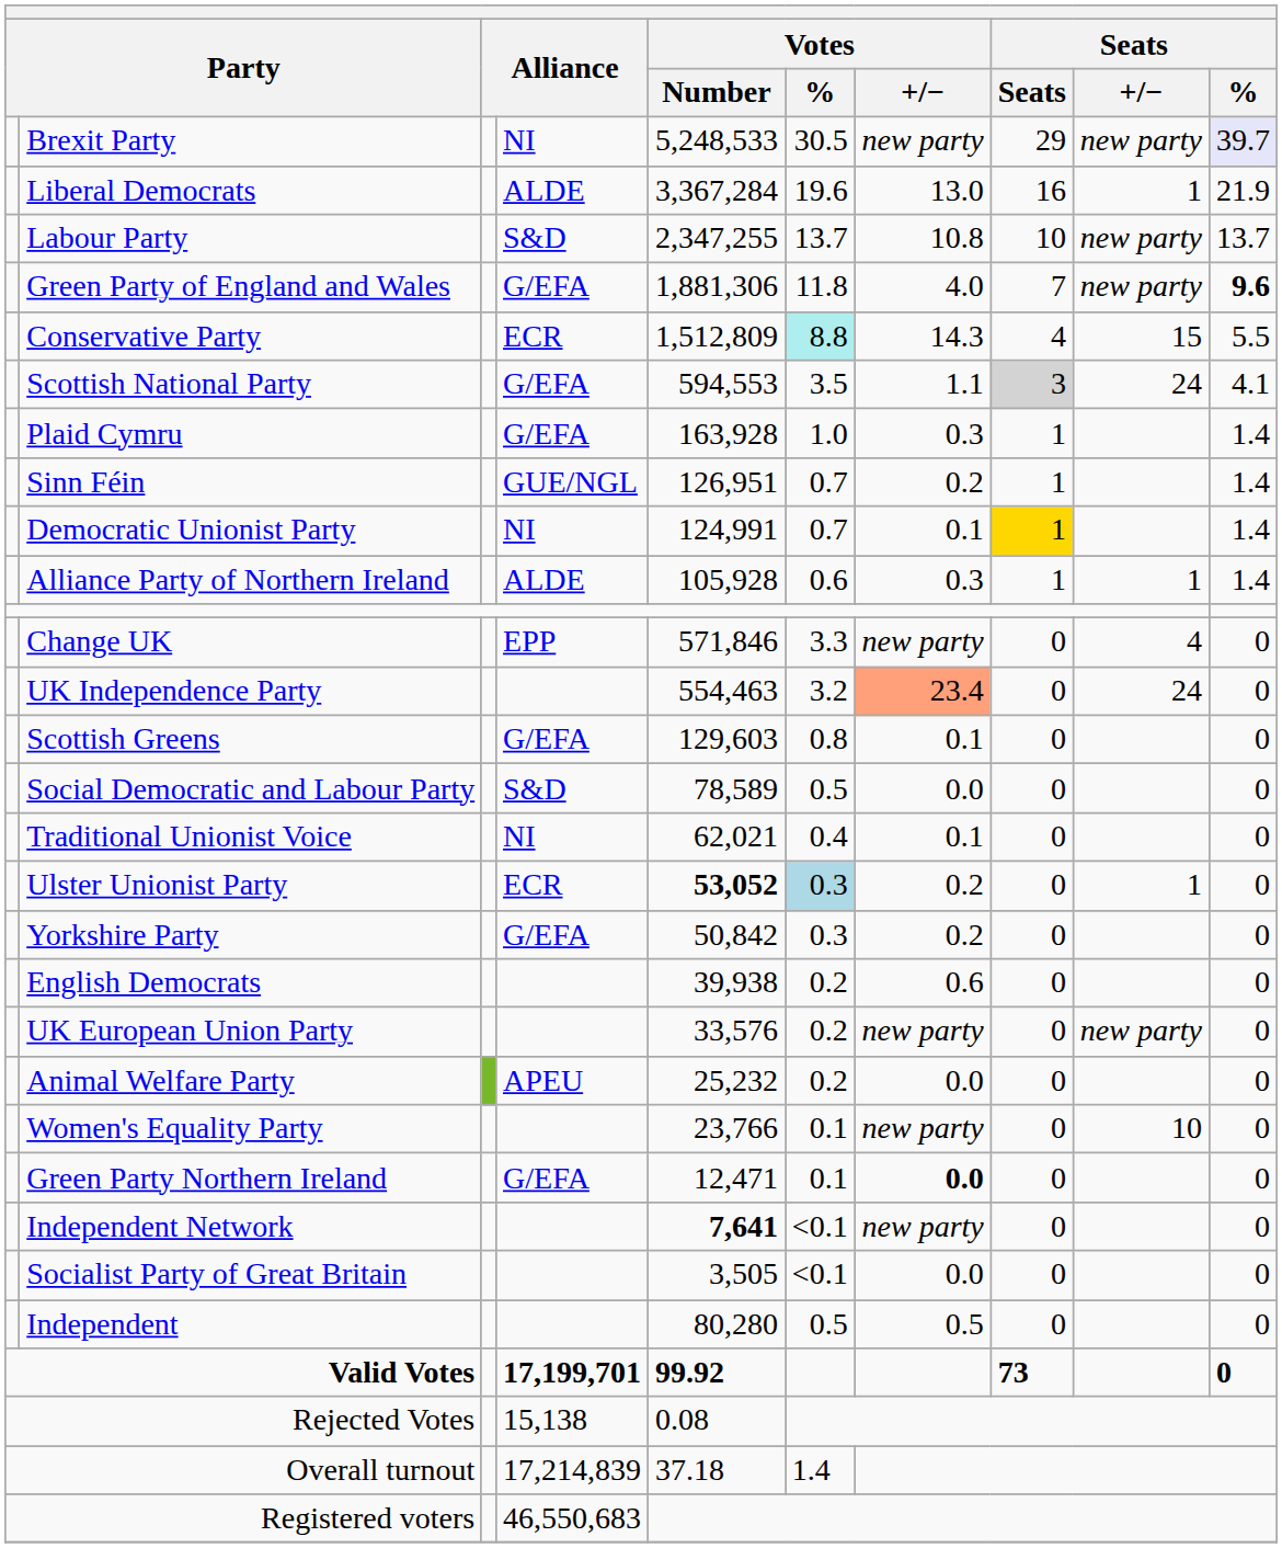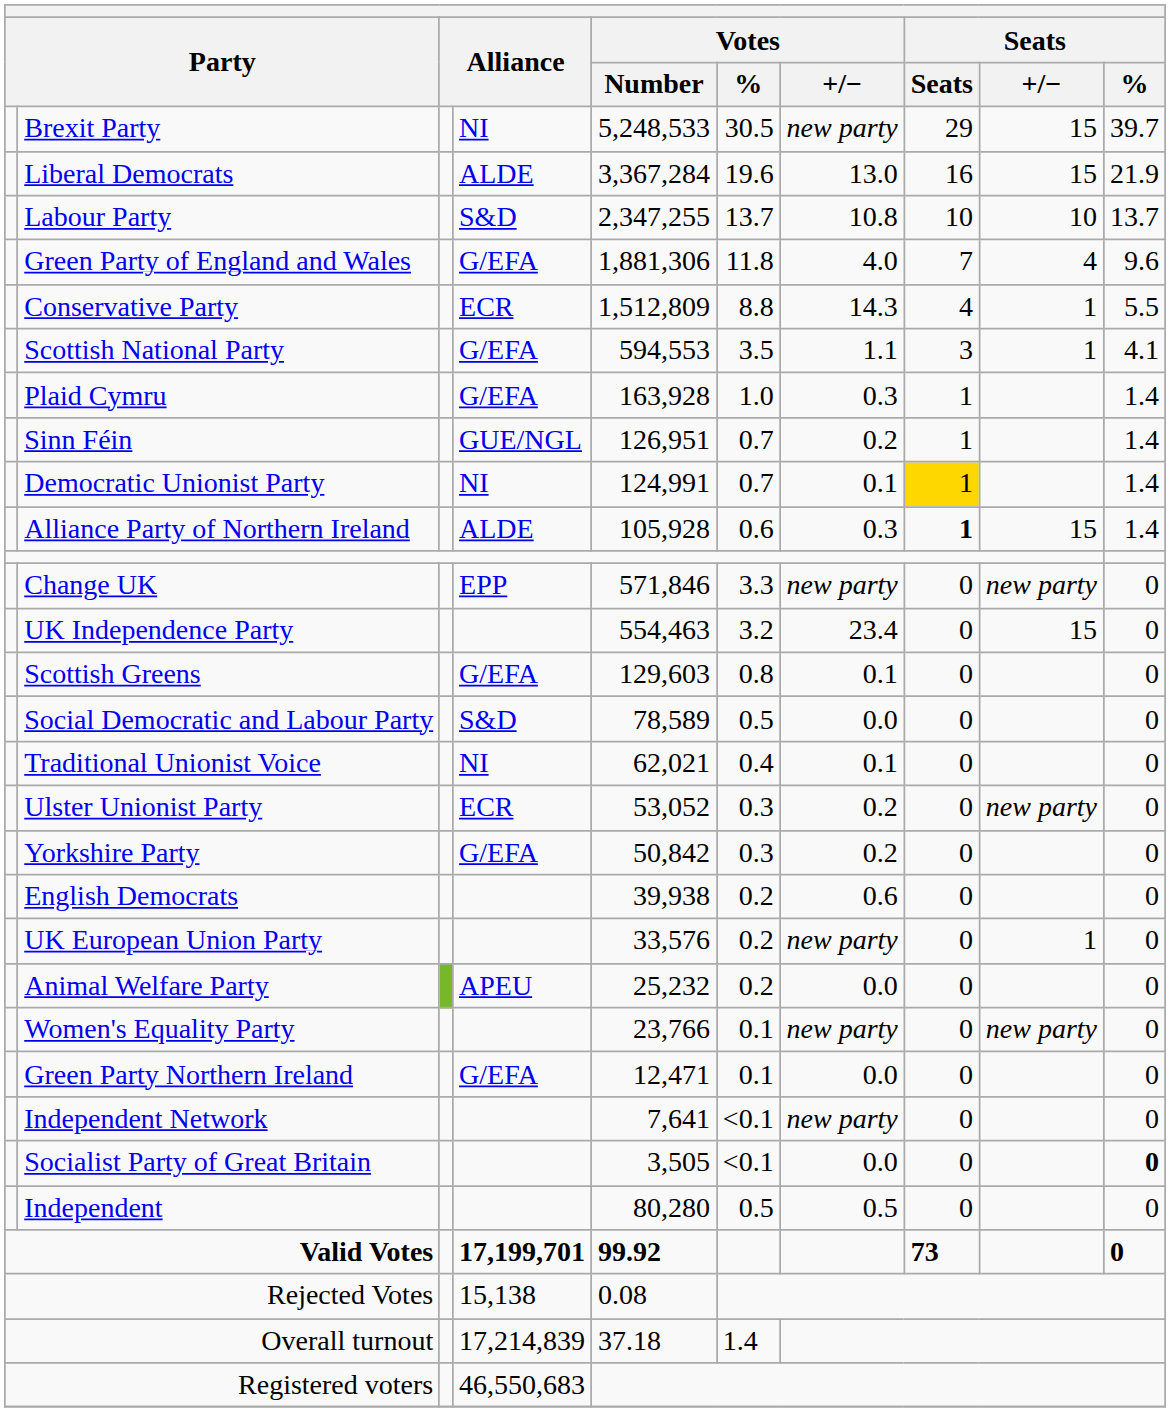 <table class="wikitable sortable" style="text-align:right style="font-size:95%">
 <tr>
 <th colspan="10"></th>
 </tr>
 <tr>
 <th style="vertical-align:center;" rowspan="2" colspan="2">Party</th>
 <th rowspan="2" colspan="2">Alliance</th>
 <th colspan="3" style="text-align:center;">Votes</th>
 <th style="text-align:center;" colspan="3">Seats</th>
 </tr>
 <tr>
 <th align=center>Number</th>
 <th align=center>%</th>
 <th align=center>+/−</th>
 <th align=center>Seats</th>
 <th align=center>+/−</th>
 <th align=center>%</th>
 </tr>
 <tr>
 <td></td>
 <td><a href='#'>Brexit Party</a></td>
 <td></td>
 <td><a href='#'>NI</a></td>
 <td align="right">5,248,533</td>
 <td align=right>30.5</td>
 <td align="right"><em>new party</em></td>
 <td align=right>29</td>
-<td align=right><em>new party</em></td>
-<td align=right style="background: lavender;">39.7</td>
+<td align=right>15</td>
+<td align=right>39.7</td>
 </tr>
 <tr>
 <td></td>
 <td><a href='#'>Liberal Democrats</a></td>
 <td></td>
 <td><a href='#'>ALDE</a></td>
 <td align="right">3,367,284</td>
 <td align=right>19.6</td>
 <td align="right">13.0</td>
 <td align=right>16</td>
-<td align=right>1</td>
+<td align=right>15</td>
 <td align=right>21.9</td>
 </tr>
 <tr>
 <td></td>
 <td><a href='#'>Labour Party</a></td>
 <td></td>
 <td><a href='#'>S&D</a></td>
 <td align="right">2,347,255</td>
 <td align=right>13.7</td>
 <td align="right">10.8</td>
 <td align=right>10</td>
-<td align=right><em>new party</em></td>
+<td align=right>10</td>
 <td align=right>13.7</td>
 </tr>
 <tr>
 <td></td>
 <td><a href='#'>Green Party of England and Wales</a></td>
 <td></td>
 <td><a href='#'>G/EFA</a></td>
 <td align="right">1,881,306</td>
 <td align=right>11.8</td>
 <td align="right">4.0</td>
 <td align="right">7</td>
-<td align=right><em>new party</em></td>
-<td align=right><strong>9.6</strong></td>
+<td align=right>4</td>
+<td align=right>9.6</td>
 </tr>
 <tr>
 <td></td>
 <td><a href='#'>Conservative Party</a></td>
 <td></td>
 <td><a href='#'>ECR</a></td>
 <td align="right">1,512,809</td>
-<td align=right style="background: paleturquoise;">8.8</td>
+<td align=right>8.8</td>
 <td align="right">14.3</td>
 <td align="right">4</td>
-<td align=right>15</td>
+<td align=right>1</td>
 <td align=right>5.5</td>
 </tr>
 <tr>
 <td></td>
 <td><a href='#'>Scottish National Party</a></td>
 <td></td>
 <td><a href='#'>G/EFA</a></td>
 <td align="right">594,553</td>
 <td align=right>3.5</td>
 <td align="right">1.1</td>
-<td align="right" style="background: lightgrey;">3</td>
-<td align=right>24</td>
+<td align="right">3</td>
+<td align=right>1</td>
 <td align=right>4.1</td>
 </tr>
 <tr>
 <td></td>
 <td><a href='#'>Plaid Cymru</a></td>
 <td></td>
 <td><a href='#'>G/EFA</a></td>
 <td align="right">163,928</td>
 <td align=right>1.0</td>
 <td align="right">0.3</td>
 <td align="right">1</td>
 <td align=right></td>
 <td align=right>1.4</td>
 </tr>
 <tr>
 <td></td>
 <td><a href='#'>Sinn Féin</a></td>
 <td></td>
 <td><a href='#'>GUE/NGL</a></td>
 <td align="right">126,951</td>
 <td align=right>0.7</td>
 <td align="right">0.2</td>
 <td align="right">1</td>
 <td align=right></td>
 <td align=right>1.4</td>
 </tr>
 <tr>
 <td></td>
 <td><a href='#'>Democratic Unionist Party</a></td>
 <td></td>
 <td><a href='#'>NI</a></td>
 <td align="right">124,991</td>
 <td align=right>0.7</td>
 <td align="right">0.1</td>
 <td align="right" style="background: gold;">1</td>
 <td align=right></td>
 <td align=right>1.4</td>
 </tr>
 <tr>
 <td></td>
 <td><a href='#'>Alliance Party of Northern Ireland</a></td>
 <td></td>
 <td><a href='#'>ALDE</a></td>
 <td align="right">105,928</td>
 <td align=right>0.6</td>
 <td align="right">0.3</td>
-<td align="right">1</td>
-<td align=right>1</td>
+<td align="right"><strong>1</strong></td>
+<td align=right>15</td>
 <td align=right>1.4</td>
 </tr>
 <tr>
 <td colspan="9"></td>
 </tr>
 <tr>
 <td></td>
 <td><a href='#'>Change UK</a></td>
 <td></td>
 <td><a href='#'>EPP</a></td>
 <td align="right">571,846</td>
 <td align=right>3.3</td>
 <td align="right"><em>new party</em></td>
 <td align=right>0</td>
-<td align=right>4</td>
+<td align=right><em>new party</em></td>
 <td align=right>0</td>
 </tr>
 <tr>
 <td></td>
 <td><a href='#'>UK Independence Party</a></td>
 <td></td>
 <td></td>
 <td align="right">554,463</td>
 <td align=right>3.2</td>
-<td align="right" style="background: lightsalmon;">23.4</td>
+<td align="right">23.4</td>
 <td align="right">0</td>
-<td align=right>24</td>
+<td align=right>15</td>
 <td align=right>0</td>
 </tr>
 <tr>
 <td></td>
 <td><a href='#'>Scottish Greens</a></td>
 <td></td>
 <td><a href='#'>G/EFA</a></td>
 <td align="right">129,603</td>
 <td align=right>0.8</td>
 <td align="right">0.1</td>
 <td align="right">0</td>
 <td align=right></td>
 <td align=right>0</td>
 </tr>
 <tr>
 <td></td>
 <td><a href='#'>Social Democratic and Labour Party</a></td>
 <td></td>
 <td><a href='#'>S&D</a></td>
 <td align="right">78,589</td>
 <td align=right>0.5</td>
 <td align="right">0.0</td>
 <td align="right">0</td>
 <td align=right></td>
 <td align=right>0</td>
 </tr>
 <tr>
 <td></td>
 <td><a href='#'>Traditional Unionist Voice</a></td>
 <td></td>
 <td><a href='#'>NI</a></td>
 <td align="right">62,021</td>
 <td align=right>0.4</td>
 <td align="right">0.1</td>
 <td align="right">0</td>
 <td align=right></td>
 <td align=right>0</td>
 </tr>
 <tr>
 <td></td>
 <td><a href='#'>Ulster Unionist Party</a></td>
 <td></td>
 <td><a href='#'>ECR</a></td>
-<td align="right"><strong>53,052</strong></td>
-<td align=right style="background: lightblue;">0.3</td>
+<td align="right">53,052</td>
+<td align=right>0.3</td>
 <td align="right">0.2</td>
 <td align="right">0</td>
-<td align=right>1</td>
+<td align=right><em>new party</em></td>
 <td align=right>0</td>
 </tr>
 <tr>
 <td></td>
 <td><a href='#'>Yorkshire Party</a></td>
 <td></td>
 <td><a href='#'>G/EFA</a></td>
 <td align="right">50,842</td>
 <td align=right>0.3</td>
 <td align="right">0.2</td>
 <td align="right">0</td>
 <td align=right></td>
 <td align=right>0</td>
 </tr>
 <tr>
 <td></td>
 <td><a href='#'>English Democrats</a></td>
 <td></td>
 <td></td>
 <td align="right">39,938</td>
 <td align=right>0.2</td>
 <td align=right>0.6</td>
 <td align=right>0</td>
 <td align=right></td>
 <td align=right>0</td>
 </tr>
 <tr>
 <td></td>
 <td><a href='#'>UK European Union Party</a></td>
 <td></td>
 <td></td>
 <td align="right">33,576</td>
 <td align=right>0.2</td>
 <td align=right><em>new party</em></td>
 <td align=right>0</td>
-<td align=right><em>new party</em></td>
+<td align=right>1</td>
 <td align=right>0</td>
 </tr>
 <tr>
 <td></td>
 <td><a href='#'>Animal Welfare Party</a></td>
 <td bgcolor=#77b72a></td>
 <td><a href='#'>APEU</a></td>
 <td align="right">25,232</td>
 <td align=right>0.2</td>
 <td align=right>0.0</td>
 <td align="right">0</td>
 <td align=right></td>
 <td align=right>0</td>
 </tr>
 <tr>
 <td></td>
 <td><a href='#'>Women's Equality Party</a></td>
 <td></td>
 <td></td>
 <td align="right">23,766</td>
 <td align=right>0.1</td>
 <td align=right><em>new party</em></td>
 <td align=right>0</td>
-<td align=right>10</td>
+<td align=right><em>new party</em></td>
 <td align=right>0</td>
 </tr>
 <tr>
 <td></td>
 <td><a href='#'>Green Party Northern Ireland</a></td>
 <td></td>
 <td><a href='#'>G/EFA</a></td>
 <td align="right">12,471</td>
 <td align=right>0.1</td>
-<td align="right"><strong>0.0</strong></td>
+<td align="right">0.0</td>
 <td align="right">0</td>
 <td align=right></td>
 <td align=right>0</td>
 </tr>
 <tr>
 <td></td>
 <td><a href='#'>Independent Network</a></td>
 <td></td>
 <td></td>
-<td align="right"><strong>7,641</strong></td>
+<td align="right">7,641</td>
 <td align=right><0.1</td>
 <td align=right><em>new party</em></td>
 <td align="right">0</td>
 <td align=right></td>
 <td align=right>0</td>
 </tr>
 <tr>
 <td></td>
 <td><a href='#'>Socialist Party of Great Britain</a></td>
 <td></td>
 <td></td>
 <td align="right">3,505</td>
 <td align=right><0.1</td>
 <td align=right>0.0</td>
 <td align="right">0</td>
 <td align=right></td>
-<td align=right>0</td>
+<td align=right><strong>0</strong></td>
 </tr>
 <tr>
 <td></td>
 <td><a href='#'>Independent</a></td>
 <td></td>
 <td></td>
 <td align="right">80,280</td>
 <td align=right>0.5</td>
 <td align=right>0.5</td>
 <td align=right>0</td>
 <td align=right></td>
 <td align=right>0</td>
 </tr>
 <tr class="sortbottom" style="font-weight:bold">
 <td colspan="2" style="text-align:right;">Valid Votes</td>
 <td></td>
 <td>17,199,701</td>
 <td>99.92</td>
 <td></td>
 <td></td>
 <td>73</td>
 <td></td>
 <td colspan=5>0</td>
 </tr>
 <tr class="sortbottom">
 <td colspan="2" style="text-align:right;">Rejected Votes</td>
 <td></td>
 <td>15,138</td>
 <td>0.08</td>
 <td colspan=5></td>
 </tr>
 <tr class="sortbottom">
 <td colspan="2" style="text-align:right;">Overall turnout</td>
 <td></td>
 <td>17,214,839</td>
 <td>37.18</td>
 <td>1.4</td>
 <td colspan=4></td>
 </tr>
 <tr class="sortbottom">
 <td colspan="2" style="text-align:right;">Registered voters</td>
 <td></td>
 <td>46,550,683</td>
 <td colspan=7></td>
 </tr>
 <tr class="sortbottom">
 </tr>
 </table>
